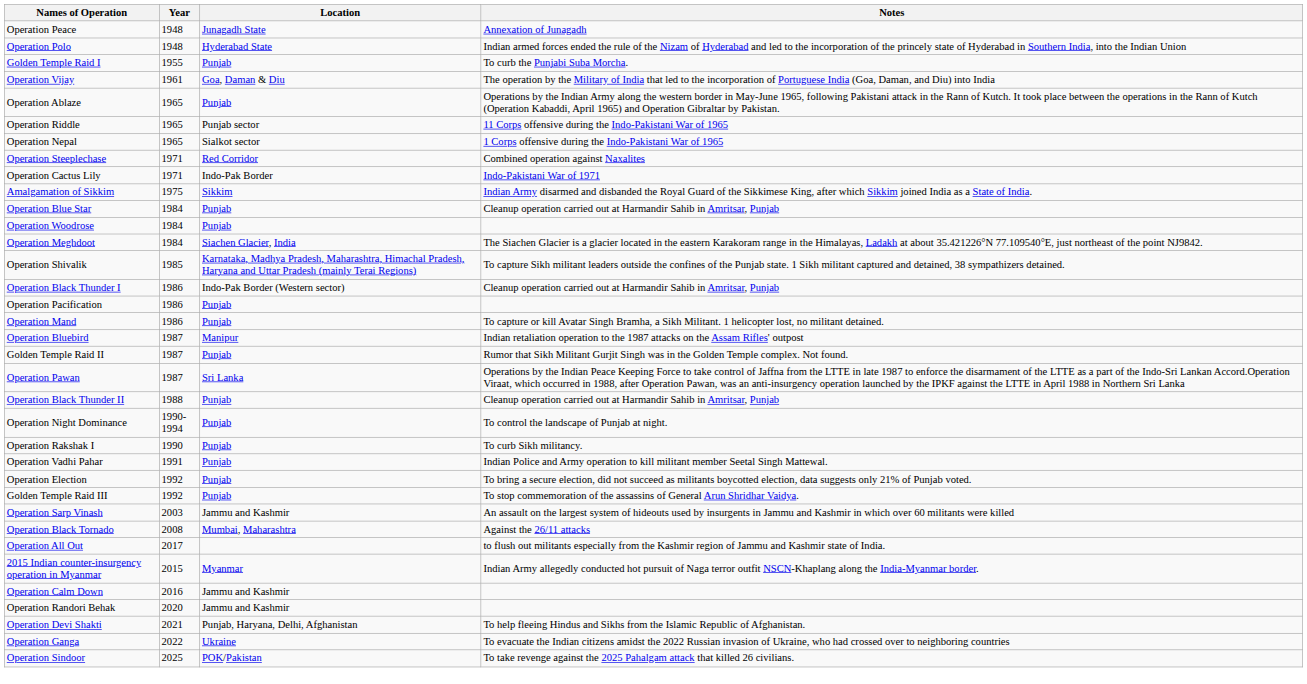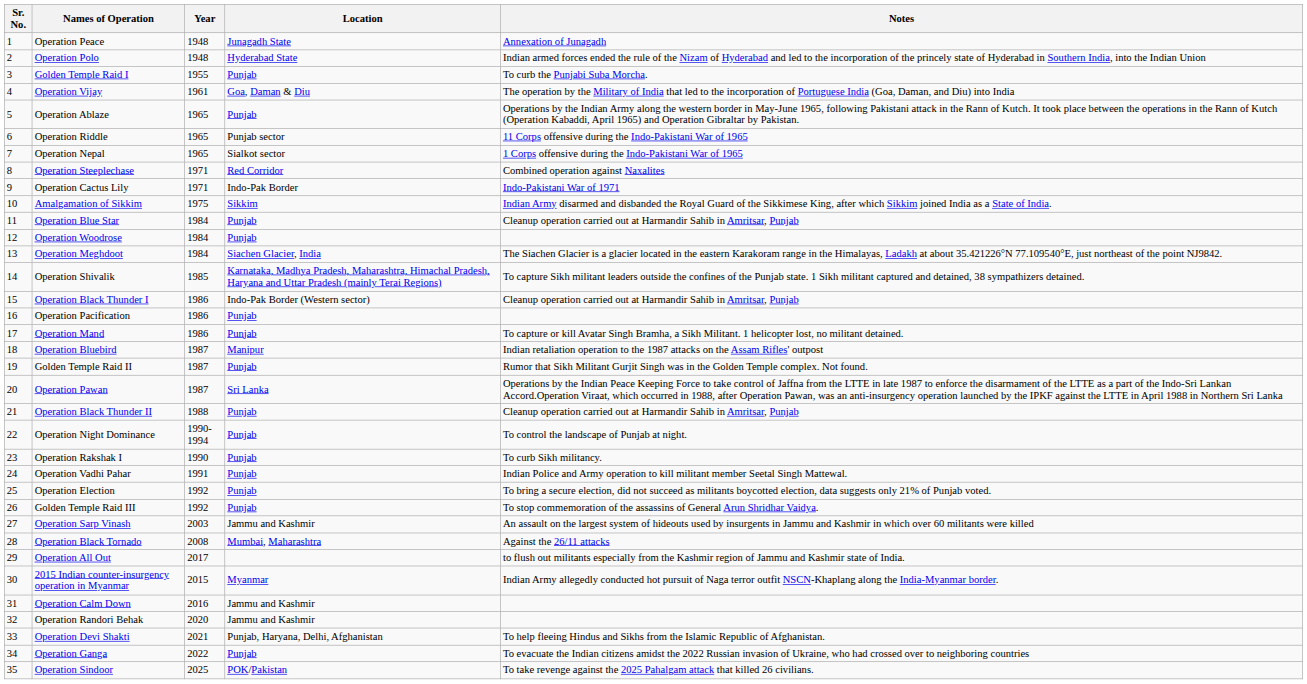 <table class="wikitable sortable">
 <tr>
+<th>Sr. No.</th>
 <th>Names of Operation</th>
 <th>Year</th>
 <th>Location</th>
 <th>Notes</th>
 </tr>
 <tr>
+<td>1</td>
 <td>Operation Peace</td>
 <td>1948</td>
 <td><a href='#'>Junagadh State</a></td>
 <td><a href='#'>Annexation of Junagadh</a></td>
 </tr>
 <tr>
+<td>2</td>
 <td><a href='#'>Operation Polo</a></td>
 <td>1948</td>
 <td><a href='#'>Hyderabad State</a></td>
 <td>Indian armed forces ended the rule of the <a href='#'>Nizam</a> of <a href='#'>Hyderabad</a> and led to the incorporation of the princely state of Hyderabad in <a href='#'>Southern India</a>, into the Indian Union</td>
 </tr>
 <tr>
+<td>3</td>
 <td><a href='#'>Golden Temple Raid I</a></td>
 <td>1955</td>
 <td><a href='#'>Punjab</a></td>
 <td>To curb the <a href='#'>Punjabi Suba Morcha</a>.</td>
 </tr>
 <tr>
+<td>4</td>
 <td><a href='#'>Operation Vijay</a></td>
 <td>1961</td>
 <td><a href='#'>Goa</a>, <a href='#'>Daman</a> & <a href='#'>Diu</a></td>
 <td>The operation by the <a href='#'>Military of India</a> that led to the incorporation of <a href='#'>Portuguese India</a> (Goa, Daman, and Diu) into India</td>
 </tr>
 <tr>
+<td>5</td>
 <td>Operation Ablaze</td>
 <td>1965</td>
 <td><a href='#'>Punjab</a></td>
 <td>Operations by the Indian Army along the western border in May-June 1965, following Pakistani attack in the Rann of Kutch. It took place between the operations in the Rann of Kutch (Operation Kabaddi, April 1965) and Operation Gibraltar by Pakistan.</td>
 </tr>
 <tr>
+<td>6</td>
 <td>Operation Riddle</td>
 <td>1965</td>
 <td>Punjab sector</td>
 <td><a href='#'>11 Corps</a> offensive during the <a href='#'>Indo-Pakistani War of 1965</a></td>
 </tr>
 <tr>
+<td>7</td>
 <td>Operation Nepal</td>
 <td>1965</td>
 <td>Sialkot sector</td>
 <td><a href='#'>1 Corps</a> offensive during the <a href='#'>Indo-Pakistani War of 1965</a></td>
 </tr>
 <tr>
+<td>8</td>
 <td><a href='#'>Operation Steeplechase</a></td>
 <td>1971</td>
 <td><a href='#'>Red Corridor</a></td>
 <td>Combined operation against <a href='#'>Naxalites</a></td>
 </tr>
 <tr>
+<td>9</td>
 <td>Operation Cactus Lily</td>
 <td>1971</td>
 <td>Indo-Pak Border</td>
 <td><a href='#'>Indo-Pakistani War of 1971</a></td>
 </tr>
 <tr>
+<td>10</td>
 <td><a href='#'>Amalgamation of Sikkim</a></td>
 <td>1975</td>
 <td><a href='#'>Sikkim</a></td>
 <td><a href='#'>Indian Army</a> disarmed and disbanded the Royal Guard of the Sikkimese King, after which <a href='#'>Sikkim</a> joined India as a <a href='#'>State of India</a>.</td>
 </tr>
 <tr>
+<td>11</td>
 <td><a href='#'>Operation Blue Star</a></td>
 <td>1984</td>
 <td><a href='#'>Punjab</a></td>
 <td>Cleanup operation carried out at Harmandir Sahib in <a href='#'>Amritsar</a>, <a href='#'>Punjab</a></td>
 </tr>
 <tr>
+<td>12</td>
 <td><a href='#'>Operation Woodrose</a></td>
 <td>1984</td>
 <td><a href='#'>Punjab</a></td>
 <td></td>
 </tr>
 <tr>
+<td>13</td>
 <td><a href='#'>Operation Meghdoot</a></td>
 <td>1984</td>
 <td><a href='#'>Siachen Glacier</a>, <a href='#'>India</a></td>
 <td>The Siachen Glacier is a glacier located in the eastern Karakoram range in the Himalayas, <a href='#'>Ladakh</a> at about 35.421226°N 77.109540°E, just northeast of the point NJ9842.</td>
 </tr>
 <tr>
+<td>14</td>
 <td>Operation Shivalik</td>
 <td>1985</td>
 <td><a href='#'>Karnataka, Madhya Pradesh, Maharashtra, Himachal Pradesh, Haryana and Uttar Pradesh (mainly Terai Regions)</a></td>
 <td>To capture Sikh militant leaders outside the confines of the Punjab state. 1 Sikh militant captured and detained, 38 sympathizers detained.</td>
 </tr>
 <tr>
+<td>15</td>
 <td><a href='#'>Operation Black Thunder I</a></td>
 <td>1986</td>
 <td>Indo-Pak Border (Western sector)</td>
 <td>Cleanup operation carried out at Harmandir Sahib in <a href='#'>Amritsar</a>, <a href='#'>Punjab</a></td>
 </tr>
 <tr>
+<td>16</td>
 <td>Operation Pacification</td>
 <td>1986</td>
 <td><a href='#'>Punjab</a></td>
 <td></td>
 </tr>
 <tr>
+<td>17</td>
 <td><a href='#'>Operation Mand</a></td>
 <td>1986</td>
 <td><a href='#'>Punjab</a></td>
 <td>To capture or kill Avatar Singh Bramha, a Sikh Militant. 1 helicopter lost, no militant detained.</td>
 </tr>
 <tr>
+<td>18</td>
 <td><a href='#'>Operation Bluebird</a></td>
 <td>1987</td>
 <td><a href='#'>Manipur</a></td>
 <td>Indian retaliation operation to the 1987 attacks on the <a href='#'>Assam Rifles</a>' outpost</td>
 </tr>
 <tr>
+<td>19</td>
 <td>Golden Temple Raid II</td>
 <td>1987</td>
 <td><a href='#'>Punjab</a></td>
 <td>Rumor that Sikh Militant Gurjit Singh was in the Golden Temple complex. Not found.</td>
 </tr>
 <tr>
+<td>20</td>
 <td><a href='#'>Operation Pawan</a></td>
 <td>1987</td>
 <td><a href='#'>Sri Lanka</a></td>
 <td>Operations by the Indian Peace Keeping Force to take control of Jaffna from the LTTE in late 1987 to enforce the disarmament of the LTTE as a part of the Indo-Sri Lankan Accord.Operation Viraat, which occurred in 1988, after Operation Pawan, was an anti-insurgency operation launched by the IPKF against the LTTE in April 1988 in Northern Sri Lanka</td>
 </tr>
 <tr>
+<td>21</td>
 <td><a href='#'>Operation Black Thunder II</a></td>
 <td>1988</td>
 <td><a href='#'>Punjab</a></td>
 <td>Cleanup operation carried out at Harmandir Sahib in <a href='#'>Amritsar</a>, <a href='#'>Punjab</a></td>
 </tr>
 <tr>
+<td>22</td>
 <td>Operation Night Dominance</td>
 <td>1990-1994</td>
 <td><a href='#'>Punjab</a></td>
 <td>To control the landscape of Punjab at night.</td>
 </tr>
 <tr>
+<td>23</td>
 <td>Operation Rakshak I</td>
 <td>1990</td>
 <td><a href='#'>Punjab</a></td>
 <td>To curb Sikh militancy.</td>
 </tr>
 <tr>
+<td>24</td>
 <td>Operation Vadhi Pahar</td>
 <td>1991</td>
 <td><a href='#'>Punjab</a></td>
 <td>Indian Police and Army operation to kill militant member Seetal Singh Mattewal.</td>
 </tr>
 <tr>
+<td>25</td>
 <td>Operation Election</td>
 <td>1992</td>
 <td><a href='#'>Punjab</a></td>
 <td>To bring a secure election, did not succeed as militants boycotted election, data suggests only 21% of Punjab voted.</td>
 </tr>
 <tr>
+<td>26</td>
 <td>Golden Temple Raid III</td>
 <td>1992</td>
 <td><a href='#'>Punjab</a></td>
 <td>To stop commemoration of the assassins of General <a href='#'>Arun Shridhar Vaidya</a>.</td>
 </tr>
 <tr>
+<td>27</td>
 <td><a href='#'>Operation Sarp Vinash</a></td>
 <td>2003</td>
 <td>Jammu and Kashmir</td>
 <td>An assault on the largest system of hideouts used by insurgents in Jammu and Kashmir in which over 60 militants were killed</td>
 </tr>
 <tr>
+<td>28</td>
 <td><a href='#'>Operation Black Tornado</a></td>
 <td>2008</td>
 <td><a href='#'>Mumbai</a>, <a href='#'>Maharashtra</a></td>
 <td>Against the <a href='#'>26/11 attacks</a></td>
 </tr>
 <tr>
+<td>29</td>
 <td><a href='#'>Operation All Out</a></td>
 <td>2017</td>
 <td></td>
 <td>to flush out militants especially from the Kashmir region of Jammu and Kashmir state of India.</td>
 </tr>
 <tr>
+<td>30</td>
 <td><a href='#'>2015 Indian counter-insurgency operation in Myanmar</a></td>
 <td>2015</td>
 <td><a href='#'>Myanmar</a></td>
 <td>Indian Army allegedly conducted hot pursuit of Naga terror outfit <a href='#'>NSCN</a>-Khaplang along the <a href='#'>India-Myanmar border</a>.</td>
 </tr>
 <tr>
+<td>31</td>
 <td><a href='#'>Operation Calm Down</a></td>
 <td>2016</td>
 <td>Jammu and Kashmir</td>
 <td></td>
 </tr>
 <tr>
+<td>32</td>
 <td>Operation Randori Behak</td>
 <td>2020</td>
 <td>Jammu and Kashmir</td>
 <td></td>
 </tr>
 <tr>
+<td>33</td>
 <td><a href='#'>Operation Devi Shakti</a></td>
 <td>2021</td>
 <td>Punjab, Haryana, Delhi, Afghanistan</td>
 <td>To help fleeing Hindus and Sikhs from the Islamic Republic of Afghanistan.</td>
 </tr>
 <tr>
+<td>34</td>
 <td><a href='#'>Operation Ganga</a></td>
 <td>2022</td>
-<td><a href='#'>Ukraine</a></td>
+<td><a href='#'>Punjab</a></td>
 <td>To evacuate the Indian citizens amidst the 2022 Russian invasion of Ukraine, who had crossed over to neighboring countries</td>
 </tr>
 <tr>
+<td>35</td>
 <td><a href='#'>Operation Sindoor</a></td>
 <td>2025</td>
 <td><a href='#'>POK</a>/<a href='#'>Pakistan</a></td>
 <td>To take revenge against the <a href='#'>2025 Pahalgam attack</a> that killed 26 civilians.</td>
 </tr>
 </table>
